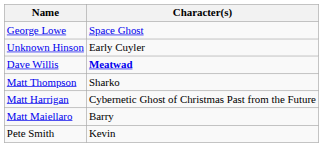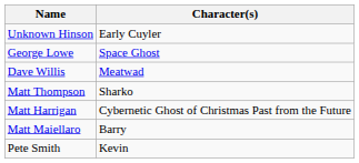 <table class="wikitable">
 <tr>
 <th>Name</th>
 <th>Character(s)</th>
 </tr>
 <tr>
+<td><a href='#'>Unknown Hinson</a></td>
+<td>Early Cuyler</td>
+</tr>
+<tr>
 <td><a href='#'>George Lowe</a></td>
 <td><a href='#'>Space Ghost</a></td>
 </tr>
 <tr>
-<td><a href='#'>Unknown Hinson</a></td>
-<td>Early Cuyler</td>
-</tr>
-<tr>
 <td><a href='#'>Dave Willis</a></td>
-<td><strong><a href='#'>Meatwad</a></strong></td>
+<td><a href='#'>Meatwad</a></td>
 </tr>
 <tr>
 <td><a href='#'>Matt Thompson</a></td>
 <td>Sharko</td>
 </tr>
 <tr>
 <td><a href='#'>Matt Harrigan</a></td>
 <td>Cybernetic Ghost of Christmas Past from the Future</td>
 </tr>
 <tr>
 <td><a href='#'>Matt Maiellaro</a></td>
 <td>Barry</td>
 </tr>
 <tr>
 <td>Pete Smith</td>
 <td>Kevin</td>
 </tr>
 </table>
